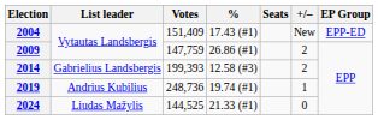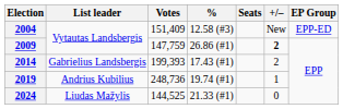 <table class=wikitable style="text-align: center;">
 <tr>
 <th>Election</th>
 <th>List leader</th>
 <th>Votes</th>
 <th>%</th>
 <th>Seats</th>
 <th>+/–</th>
 <th>EP Group</th>
 </tr>
 <tr>
 <th><a href='#'>2004</a></th>
 <td rowspan=2><a href='#'>Vytautas Landsbergis</a></td>
 <td>151,409</td>
-<td>17.43 (#1)</td>
+<td>12.58 (#3)</td>
 <td></td>
 <td>New</td>
 <td><a href='#'>EPP-ED</a></td>
 </tr>
 <tr>
 <th><a href='#'>2009</a></th>
 <td>147,759</td>
 <td>26.86 (#1)</td>
 <td></td>
-<td> 2</td>
+<td><strong> 2</strong></td>
 <td rowspan=4><a href='#'>EPP</a></td>
 </tr>
 <tr>
 <th><a href='#'>2014</a></th>
 <td><a href='#'>Gabrielius Landsbergis</a></td>
 <td>199,393</td>
-<td>12.58 (#3)</td>
+<td>17.43 (#1)</td>
 <td></td>
 <td> 2</td>
 </tr>
 <tr>
 <th><a href='#'>2019</a></th>
 <td><a href='#'>Andrius Kubilius</a></td>
 <td>248,736</td>
 <td>19.74 (#1)</td>
 <td></td>
 <td> 1</td>
 </tr>
 <tr>
 <th><a href='#'>2024</a></th>
 <td><a href='#'>Liudas Mažylis</a></td>
 <td>144,525</td>
 <td>21.33 (#1)</td>
 <td></td>
 <td> 0</td>
 </tr>
 </table>
